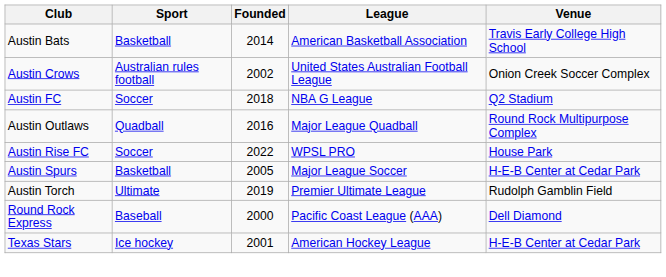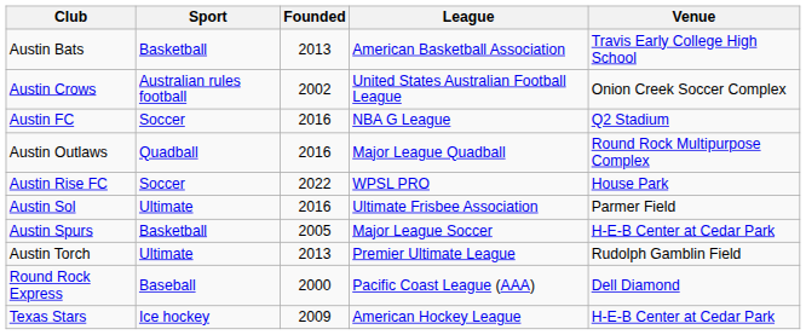 <table class="wikitable" style="float:left; margin:10px;">
 <tr>
 <th>Club</th>
 <th>Sport</th>
 <th>Founded</th>
 <th>League</th>
 <th>Venue</th>
 </tr>
 <tr>
 <td>Austin Bats</td>
 <td><a href='#'>Basketball</a></td>
-<td align=center>2014</td>
+<td align=center>2013</td>
 <td><a href='#'>American Basketball Association</a></td>
 <td><a href='#'>Travis Early College High School</a></td>
 </tr>
 <tr>
 <td><a href='#'>Austin Crows</a></td>
 <td><a href='#'>Australian rules football</a></td>
 <td align=center>2002</td>
 <td><a href='#'>United States Australian Football League</a></td>
 <td>Onion Creek Soccer Complex</td>
 </tr>
 <tr>
 <td><a href='#'>Austin FC</a></td>
 <td><a href='#'>Soccer</a></td>
-<td align=center>2018</td>
+<td align=center>2016</td>
 <td><a href='#'>NBA G League</a></td>
 <td><a href='#'>Q2 Stadium</a></td>
 </tr>
 <tr>
 <td>Austin Outlaws</td>
 <td><a href='#'>Quadball</a></td>
 <td align=center>2016</td>
 <td><a href='#'>Major League Quadball</a></td>
 <td><a href='#'>Round Rock Multipurpose Complex</a></td>
 </tr>
 <tr>
 <td><a href='#'>Austin Rise FC</a></td>
 <td><a href='#'>Soccer</a></td>
 <td align=center>2022</td>
 <td><a href='#'>WPSL PRO</a></td>
 <td><a href='#'>House Park</a></td>
 </tr>
 <tr>
+<td><a href='#'>Austin Sol</a></td>
+<td><a href='#'>Ultimate</a></td>
+<td align=center>2016</td>
+<td><a href='#'>Ultimate Frisbee Association</a></td>
+<td>Parmer Field</td>
+</tr>
+<tr>
 <td><a href='#'>Austin Spurs</a></td>
 <td><a href='#'>Basketball</a></td>
 <td align=center>2005</td>
 <td><a href='#'>Major League Soccer</a></td>
 <td><a href='#'>H-E-B Center at Cedar Park</a></td>
 </tr>
 <tr>
 <td>Austin Torch</td>
 <td><a href='#'>Ultimate</a></td>
-<td align=center>2019</td>
+<td align=center>2013</td>
 <td><a href='#'>Premier Ultimate League</a></td>
 <td>Rudolph Gamblin Field</td>
 </tr>
 <tr>
 <td><a href='#'>Round Rock Express</a></td>
 <td><a href='#'>Baseball</a></td>
 <td align=center>2000</td>
 <td><a href='#'>Pacific Coast League</a> (<a href='#'>AAA</a>)</td>
 <td><a href='#'>Dell Diamond</a></td>
 </tr>
 <tr>
 <td><a href='#'>Texas Stars</a></td>
 <td><a href='#'>Ice hockey</a></td>
-<td align=center>2001</td>
+<td align=center>2009</td>
 <td><a href='#'>American Hockey League</a></td>
 <td><a href='#'>H-E-B Center at Cedar Park</a></td>
 </tr>
 </table>
